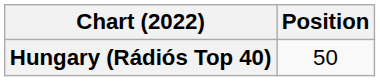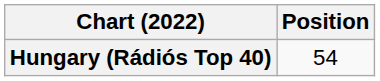 <table class="wikitable plainrowheaders sortable" style="text-align:center">
 <tr>
 <th scope="col">Chart (2022)</th>
 <th scope="col">Position</th>
 </tr>
 <tr>
 <th scope="row">Hungary (Rádiós Top 40)</th>
-<td>50</td>
+<td>54</td>
 </tr>
 </table>
